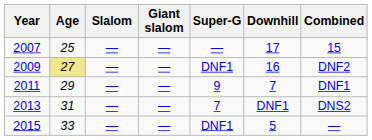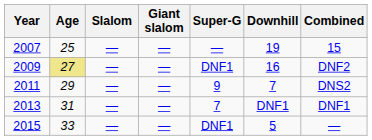 <table class=wikitable style="text-align:center">
 <tr>
 <th>  Year  </th>
 <th> Age </th>
 <th> Slalom </th>
 <th> Giant <br> slalom </th>
 <th>Super-G</th>
 <th>Downhill</th>
 <th>Combined</th>
 </tr>
 <tr>
 <td><a href='#'>2007</a></td>
 <td><em>25</em></td>
 <td><a href='#'>—</a></td>
 <td><a href='#'>—</a></td>
 <td><a href='#'>—</a></td>
-<td><a href='#'>17</a></td>
+<td><a href='#'>19</a></td>
 <td><a href='#'>15</a></td>
 </tr>
 <tr>
 <td><a href='#'>2009</a></td>
 <td style="background: khaki;"><em>27</em></td>
 <td><a href='#'>—</a></td>
 <td><a href='#'>—</a></td>
 <td><a href='#'>DNF1</a></td>
 <td><a href='#'>16</a></td>
 <td><a href='#'>DNF2</a></td>
 </tr>
 <tr>
 <td><a href='#'>2011</a></td>
 <td><em>29</em></td>
 <td><a href='#'>—</a></td>
 <td><a href='#'>—</a></td>
 <td><a href='#'>9</a></td>
 <td><a href='#'>7</a></td>
-<td><a href='#'>DNF1</a></td>
+<td><a href='#'>DNS2</a></td>
 </tr>
 <tr>
 <td><a href='#'>2013</a></td>
 <td><em>31</em></td>
 <td><a href='#'>—</a></td>
 <td><a href='#'>—</a></td>
 <td><a href='#'>7</a></td>
 <td><a href='#'>DNF1</a></td>
-<td><a href='#'>DNS2</a></td>
+<td><a href='#'>DNF1</a></td>
 </tr>
 <tr>
 <td><a href='#'>2015</a></td>
 <td><em>33</em></td>
 <td><a href='#'>—</a></td>
 <td><a href='#'>—</a></td>
 <td><a href='#'>DNF1</a></td>
 <td><a href='#'>5</a></td>
 <td><a href='#'>—</a></td>
 </tr>
 </table>
